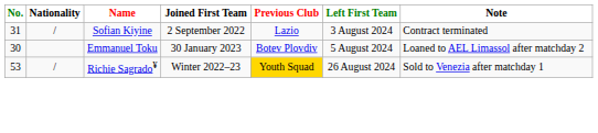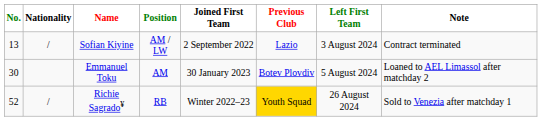 <table class="wikitable" style="text-align: center; font-size:90%" width=90%>
 <tr>
 <th style="background: #ffffff; color:green">No.</th>
 <th style="background: #ffffff; color:black">Nationality</th>
 <th style="background: #ffffff; color:red">Name</th>
+<th style="background: #ffffff; color:green">Position</th>
 <th style="background: #ffffff; color:black">Joined First Team</th>
 <th style="background: #ffffff; color:red">Previous Club</th>
 <th style="background: #ffffff; color:green">Left First Team</th>
 <th style="background: #ffffff; color:black">Note</th>
 </tr>
 <tr>
-<td>31</td>
+<td>13</td>
 <td> / </td>
 <td><a href='#'>Sofian Kiyine</a></td>
+<td><a href='#'>AM</a> / <a href='#'>LW</a></td>
 <td>2 September 2022</td>
 <td> <a href='#'>Lazio</a></td>
 <td>3 August 2024</td>
 <td align="left">Contract terminated</td>
 </tr>
 <tr>
 <td>30</td>
 <td></td>
 <td><a href='#'>Emmanuel Toku</a></td>
+<td><a href='#'>AM</a></td>
 <td>30 January 2023</td>
 <td> <a href='#'>Botev Plovdiv</a></td>
 <td>5 August 2024</td>
 <td align="left">Loaned to  <a href='#'>AEL Limassol</a> after matchday 2</td>
 </tr>
 <tr>
-<td>53</td>
+<td>52</td>
 <td> / </td>
 <td><a href='#'>Richie Sagrado</a><sup>¥</sup></td>
+<td><a href='#'>RB</a></td>
 <td>Winter 2022–23</td>
 <td style="background: gold;">Youth Squad</td>
 <td>26 August 2024</td>
 <td align="left">Sold to  <a href='#'>Venezia</a> after matchday 1</td>
 </tr>
 </table>
